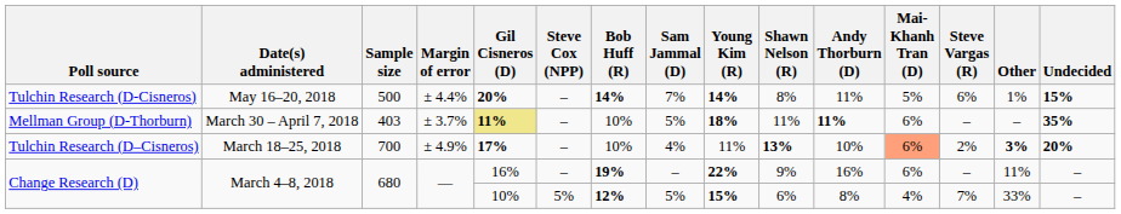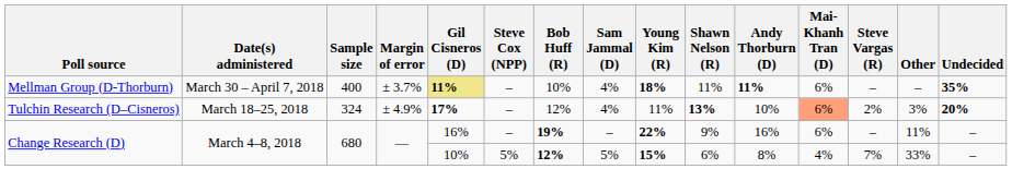 <table class="wikitable" style="font-size:89%">
 <tr valign="bottom">
 <th>Poll source</th>
 <th>Date(s)<br>administered</th>
 <th>Sample<br>size</th>
 <th>Margin<br>of error</th>
 <th style="width:45px">Gil<br>Cisneros<br>(D)</th>
 <th style="width:45px">Steve<br>Cox<br>(NPP)</th>
 <th style="width:45px">Bob<br>Huff<br>(R)</th>
 <th style="width:45px">Sam<br>Jammal<br>(D)</th>
 <th style="width:45px">Young<br>Kim<br>(R)</th>
 <th style="width:45px">Shawn<br>Nelson<br>(R)</th>
 <th style="width:45px">Andy<br>Thorburn<br>(D)</th>
 <th style="width:45px">Mai-Khanh<br>Tran<br>(D)</th>
 <th style="width:45px">Steve<br>Vargas<br>(R)</th>
 <th>Other</th>
 <th>Undecided</th>
 </tr>
 <tr>
-<td><a href='#'>Tulchin Research (D-Cisneros)</a></td>
-<td align="center">May 16–20, 2018</td>
-<td align="center">500</td>
-<td align="center">± 4.4%</td>
-<td><strong>20%</strong></td>
-<td align="center">–</td>
-<td><strong>14%</strong></td>
-<td align="center">7%</td>
-<td><strong>14%</strong></td>
-<td align="center">8%</td>
-<td align="center">11%</td>
-<td align="center">5%</td>
-<td align="center">6%</td>
-<td align="center">1%</td>
-<td><strong>15%</strong></td>
-</tr>
-<tr>
 <td><a href='#'>Mellman Group (D-Thorburn)</a></td>
 <td align="center">March 30 – April 7, 2018</td>
-<td align="center">403</td>
+<td align="center">400</td>
 <td align="center">± 3.7%</td>
 <td style="background: khaki;"><strong>11%</strong></td>
 <td align="center">–</td>
 <td align="center">10%</td>
-<td align="center">5%</td>
+<td align="center">4%</td>
 <td><strong>18%</strong></td>
 <td align="center">11%</td>
 <td><strong>11%</strong></td>
 <td align="center">6%</td>
 <td align="center">–</td>
 <td align="center">–</td>
 <td><strong>35%</strong></td>
 </tr>
 <tr>
 <td><a href='#'>Tulchin Research (D–Cisneros)</a></td>
 <td align="center">March 18–25, 2018</td>
-<td align="center">700</td>
+<td align="center">324</td>
 <td align="center">± 4.9%</td>
 <td><strong>17%</strong></td>
 <td align="center">–</td>
-<td align="center">10%</td>
+<td align="center">12%</td>
 <td align="center">4%</td>
 <td align="center">11%</td>
 <td><strong>13%</strong></td>
 <td align="center">10%</td>
 <td align="center" style="background: lightsalmon;">6%</td>
 <td align="center">2%</td>
-<td align="center"><strong>3%</strong></td>
+<td align="center">3%</td>
 <td><strong>20%</strong></td>
 </tr>
 <tr>
 <td rowspan="2"><a href='#'>Change Research (D)</a></td>
 <td rowspan="2;" align="center">March 4–8, 2018</td>
 <td rowspan="2;" align="center">680</td>
 <td rowspan="2;" align="center">—</td>
 <td align="center">16%</td>
 <td align="center">–</td>
 <td><strong>19%</strong></td>
 <td align="center">–</td>
 <td><strong>22%</strong></td>
 <td align="center">9%</td>
 <td align="center">16%</td>
 <td align="center">6%</td>
 <td align="center">–</td>
 <td align="center">11%</td>
 <td align="center">–</td>
 </tr>
 <tr>
 <td align="center">10%</td>
 <td align="center">5%</td>
 <td><strong>12%</strong></td>
 <td align="center">5%</td>
 <td><strong>15%</strong></td>
 <td align="center">6%</td>
 <td align="center">8%</td>
 <td align="center">4%</td>
 <td align="center">7%</td>
 <td align="center">33%</td>
 <td align="center">–</td>
 </tr>
 </table>
